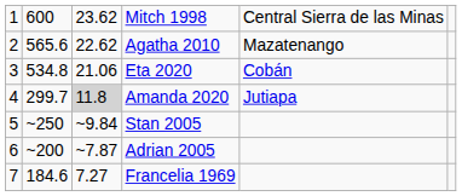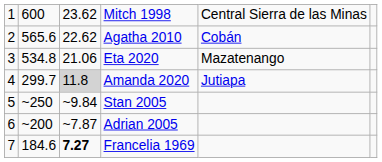 <table class="wikitable">
 <tr>
 <td>1</td>
 <td>600</td>
 <td>23.62</td>
 <td><a href='#'>Mitch 1998</a></td>
 <td>Central Sierra de las Minas</td>
 <td></td>
 </tr>
 <tr>
 <td>2</td>
 <td>565.6</td>
 <td>22.62</td>
 <td><a href='#'>Agatha 2010</a></td>
-<td>Mazatenango</td>
+<td><a href='#'>Cobán</a></td>
 <td></td>
 </tr>
 <tr>
 <td>3</td>
 <td>534.8</td>
 <td>21.06</td>
 <td><a href='#'>Eta 2020</a></td>
-<td><a href='#'>Cobán</a></td>
+<td>Mazatenango</td>
 <td></td>
 </tr>
 <tr>
 <td>4</td>
 <td>299.7</td>
 <td style="background: lightgrey;">11.8</td>
 <td><a href='#'>Amanda 2020</a></td>
 <td><a href='#'>Jutiapa</a></td>
 <td></td>
 </tr>
 <tr>
 <td>5</td>
 <td>~250</td>
 <td>~9.84</td>
 <td><a href='#'>Stan 2005</a></td>
 <td></td>
 <td></td>
 </tr>
 <tr>
 <td>6</td>
 <td>~200</td>
 <td>~7.87</td>
 <td><a href='#'>Adrian 2005</a></td>
 <td></td>
 <td></td>
 </tr>
 <tr>
 <td>7</td>
 <td>184.6</td>
-<td>7.27</td>
+<td><strong>7.27</strong></td>
 <td><a href='#'>Francelia 1969</a></td>
 <td></td>
 <td></td>
 </tr>
 </table>
